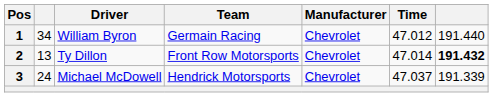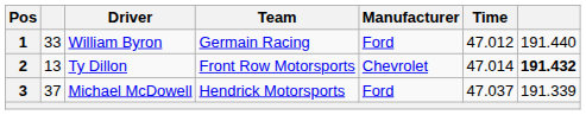 <table class="wikitable" style="font-size:95%">
 <tr>
 <th>Pos</th>
 <th></th>
 <th>Driver</th>
 <th>Team</th>
 <th>Manufacturer</th>
 <th>Time</th>
 <th></th>
 </tr>
 <tr>
 <th>1</th>
-<td>34</td>
+<td>33</td>
 <td><a href='#'>William Byron</a></td>
 <td><a href='#'>Germain Racing</a></td>
-<td><a href='#'>Chevrolet</a></td>
+<td><a href='#'>Ford</a></td>
 <td>47.012</td>
 <td>191.440</td>
 </tr>
 <tr>
 <th>2</th>
 <td>13</td>
 <td><a href='#'>Ty Dillon</a></td>
 <td><a href='#'>Front Row Motorsports</a></td>
 <td><a href='#'>Chevrolet</a></td>
 <td>47.014</td>
 <td><strong>191.432</strong></td>
 </tr>
 <tr>
 <th>3</th>
-<td>24</td>
+<td>37</td>
 <td><a href='#'>Michael McDowell</a></td>
 <td><a href='#'>Hendrick Motorsports</a></td>
-<td><a href='#'>Chevrolet</a></td>
+<td><a href='#'>Ford</a></td>
 <td>47.037</td>
 <td>191.339</td>
 </tr>
 <tr>
 <th colspan="7"></th>
 </tr>
 </table>
